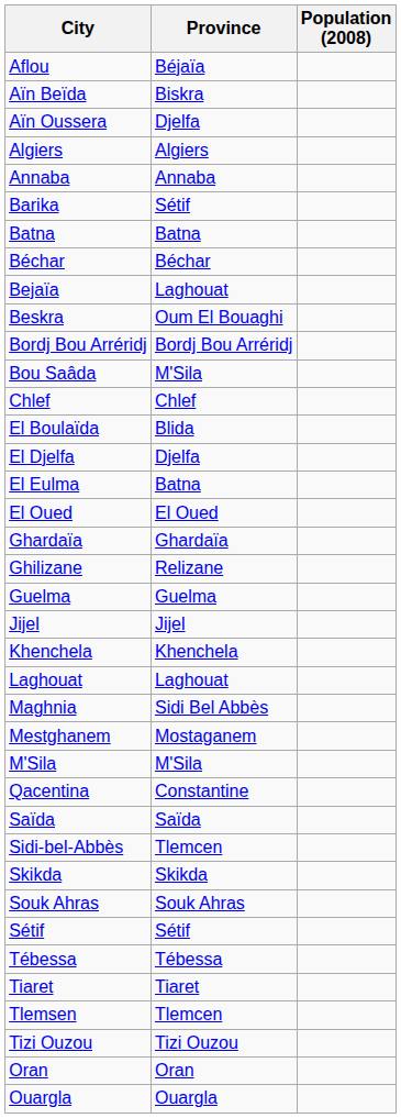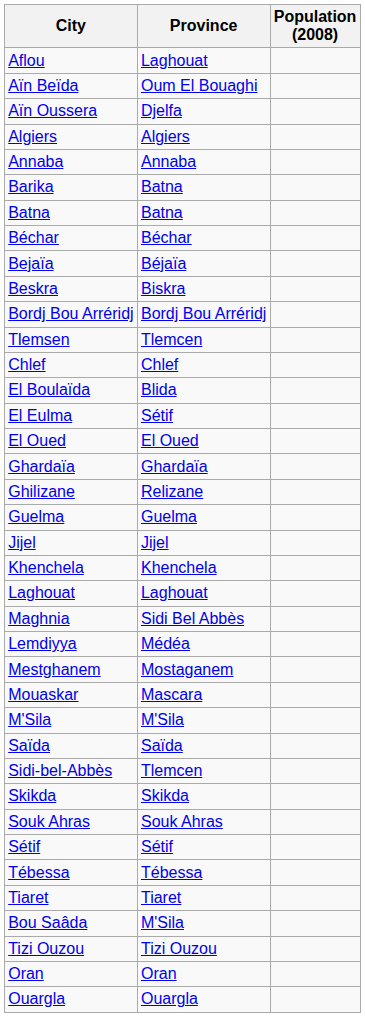 <table class="wikitable sortable sticky-header col3right">
 <tr>
 <th>City</th>
 <th>Province</th>
 <th>Population<br>(2008)</th>
 </tr>
 <tr>
 <td><a href='#'>Aflou</a></td>
-<td><a href='#'>Béjaïa</a></td>
+<td><a href='#'>Laghouat</a></td>
 <td></td>
 </tr>
 <tr>
 <td><a href='#'>Aïn Beïda</a></td>
-<td><a href='#'>Biskra</a></td>
+<td><a href='#'>Oum El Bouaghi</a></td>
 <td></td>
 </tr>
 <tr>
 <td><a href='#'>Aïn Oussera</a></td>
 <td><a href='#'>Djelfa</a></td>
 <td></td>
 </tr>
 <tr>
 <td><a href='#'>Algiers</a></td>
 <td><a href='#'>Algiers</a></td>
 <td></td>
 </tr>
 <tr>
 <td><a href='#'>Annaba</a></td>
 <td><a href='#'>Annaba</a></td>
 <td></td>
 </tr>
 <tr>
 <td><a href='#'>Barika</a></td>
-<td><a href='#'>Sétif</a></td>
+<td><a href='#'>Batna</a></td>
 <td></td>
 </tr>
 <tr>
 <td><a href='#'>Batna</a></td>
 <td><a href='#'>Batna</a></td>
 <td></td>
 </tr>
 <tr>
 <td><a href='#'>Béchar</a></td>
 <td><a href='#'>Béchar</a></td>
 <td></td>
 </tr>
 <tr>
 <td><a href='#'>Bejaïa</a></td>
-<td><a href='#'>Laghouat</a></td>
+<td><a href='#'>Béjaïa</a></td>
 <td></td>
 </tr>
 <tr>
 <td><a href='#'>Beskra</a></td>
-<td><a href='#'>Oum El Bouaghi</a></td>
+<td><a href='#'>Biskra</a></td>
 <td></td>
 </tr>
 <tr>
 <td><a href='#'>Bordj Bou Arréridj</a></td>
 <td><a href='#'>Bordj Bou Arréridj</a></td>
 <td></td>
 </tr>
 <tr>
-<td><a href='#'>Bou Saâda</a></td>
-<td><a href='#'>M'Sila</a></td>
+<td><a href='#'>Tlemsen</a></td>
+<td><a href='#'>Tlemcen</a></td>
 <td></td>
 </tr>
 <tr>
 <td><a href='#'>Chlef</a></td>
 <td><a href='#'>Chlef</a></td>
 <td></td>
 </tr>
 <tr>
 <td><a href='#'>El Boulaïda</a></td>
 <td><a href='#'>Blida</a></td>
 <td></td>
 </tr>
 <tr>
-<td><a href='#'>El Djelfa</a></td>
-<td><a href='#'>Djelfa</a></td>
-<td></td>
-</tr>
-<tr>
 <td><a href='#'>El Eulma</a></td>
-<td><a href='#'>Batna</a></td>
+<td><a href='#'>Sétif</a></td>
 <td></td>
 </tr>
 <tr>
 <td><a href='#'>El Oued</a></td>
 <td><a href='#'>El Oued</a></td>
 <td></td>
 </tr>
 <tr>
 <td><a href='#'>Ghardaïa</a></td>
 <td><a href='#'>Ghardaïa</a></td>
 <td></td>
 </tr>
 <tr>
 <td><a href='#'>Ghilizane</a></td>
 <td><a href='#'>Relizane</a></td>
 <td></td>
 </tr>
 <tr>
 <td><a href='#'>Guelma</a></td>
 <td><a href='#'>Guelma</a></td>
 <td></td>
 </tr>
 <tr>
 <td><a href='#'>Jijel</a></td>
 <td><a href='#'>Jijel</a></td>
 <td></td>
 </tr>
 <tr>
 <td><a href='#'>Khenchela</a></td>
 <td><a href='#'>Khenchela</a></td>
 <td></td>
 </tr>
 <tr>
 <td><a href='#'>Laghouat</a></td>
 <td><a href='#'>Laghouat</a></td>
 <td></td>
 </tr>
 <tr>
 <td><a href='#'>Maghnia</a></td>
 <td><a href='#'>Sidi Bel Abbès</a></td>
 <td></td>
 </tr>
 <tr>
+<td><a href='#'>Lemdiyya</a></td>
+<td><a href='#'>Médéa</a></td>
+<td></td>
+</tr>
+<tr>
 <td><a href='#'>Mestghanem</a></td>
 <td><a href='#'>Mostaganem</a></td>
 <td></td>
 </tr>
 <tr>
-<td><a href='#'>M'Sila</a></td>
-<td><a href='#'>M'Sila</a></td>
+<td><a href='#'>Mouaskar</a></td>
+<td><a href='#'>Mascara</a></td>
 <td></td>
 </tr>
 <tr>
-<td><a href='#'>Qacentina</a></td>
-<td><a href='#'>Constantine</a></td>
+<td><a href='#'>M'Sila</a></td>
+<td><a href='#'>M'Sila</a></td>
 <td></td>
 </tr>
 <tr>
 <td><a href='#'>Saïda</a></td>
 <td><a href='#'>Saïda</a></td>
 <td></td>
 </tr>
 <tr>
 <td><a href='#'>Sidi-bel-Abbès</a></td>
 <td><a href='#'>Tlemcen</a></td>
 <td></td>
 </tr>
 <tr>
 <td><a href='#'>Skikda</a></td>
 <td><a href='#'>Skikda</a></td>
 <td></td>
 </tr>
 <tr>
 <td><a href='#'>Souk Ahras</a></td>
 <td><a href='#'>Souk Ahras</a></td>
 <td></td>
 </tr>
 <tr>
 <td><a href='#'>Sétif</a></td>
 <td><a href='#'>Sétif</a></td>
 <td></td>
 </tr>
 <tr>
 <td><a href='#'>Tébessa</a></td>
 <td><a href='#'>Tébessa</a></td>
 <td></td>
 </tr>
 <tr>
 <td><a href='#'>Tiaret</a></td>
 <td><a href='#'>Tiaret</a></td>
 <td></td>
 </tr>
 <tr>
-<td><a href='#'>Tlemsen</a></td>
-<td><a href='#'>Tlemcen</a></td>
+<td><a href='#'>Bou Saâda</a></td>
+<td><a href='#'>M'Sila</a></td>
 <td></td>
 </tr>
 <tr>
 <td><a href='#'>Tizi Ouzou</a></td>
 <td><a href='#'>Tizi Ouzou</a></td>
 <td></td>
 </tr>
 <tr>
 <td><a href='#'>Oran</a></td>
 <td><a href='#'>Oran</a></td>
 <td></td>
 </tr>
 <tr>
 <td><a href='#'>Ouargla</a></td>
 <td><a href='#'>Ouargla</a></td>
 <td></td>
 </tr>
 </table>
